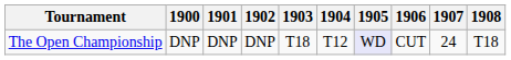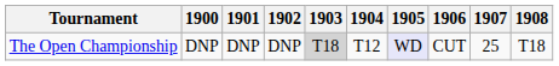 <table class="wikitable" style="font-size:95%;text-align:center;">
 <tr>
 <th>Tournament</th>
 <th>1900</th>
 <th>1901</th>
 <th>1902</th>
 <th>1903</th>
 <th>1904</th>
 <th>1905</th>
 <th>1906</th>
 <th>1907</th>
 <th>1908</th>
 </tr>
 <tr>
 <td><a href='#'>The Open Championship</a></td>
 <td>DNP</td>
 <td>DNP</td>
 <td>DNP</td>
-<td>T18</td>
+<td style="background: lightgrey;">T18</td>
 <td>T12</td>
 <td style="background: lavender;">WD</td>
 <td>CUT</td>
-<td>24</td>
+<td>25</td>
 <td>T18</td>
 </tr>
 </table>
